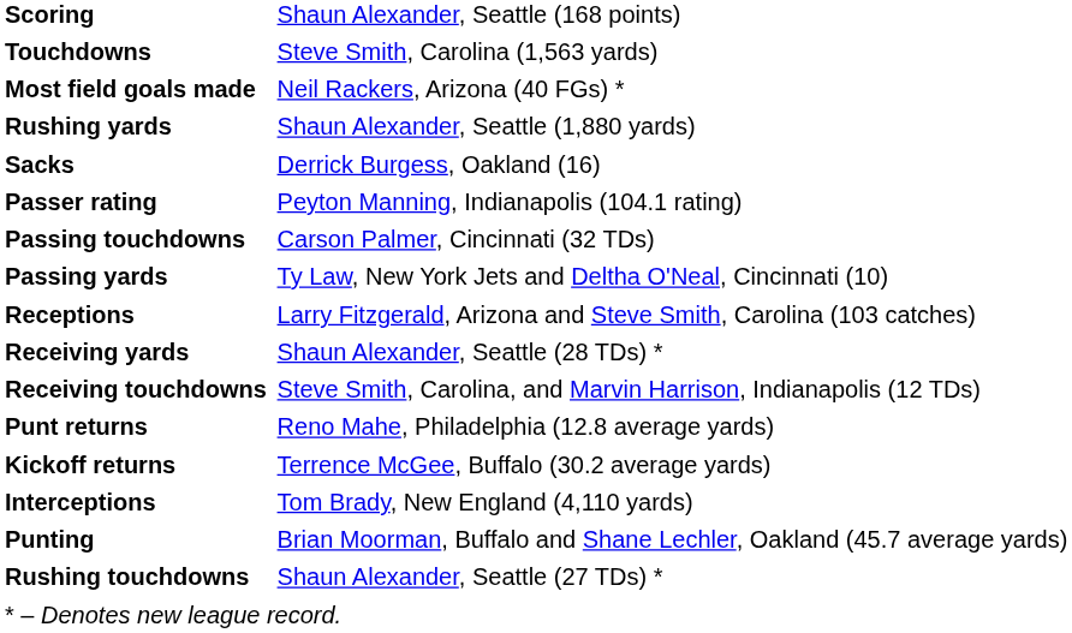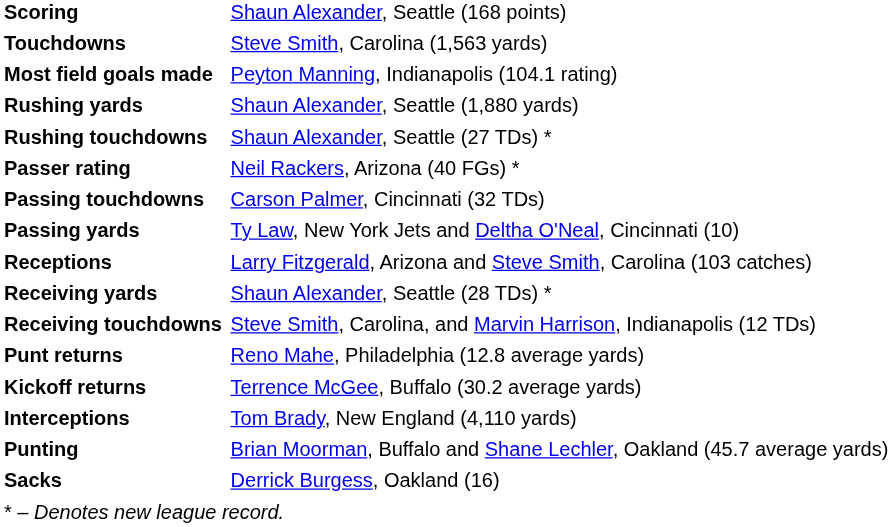 <table cellpadding="3" cellspacing="1">
 <tr>
 <td><strong>Scoring</strong></td>
 <td><a href='#'>Shaun Alexander</a>, Seattle (168 points)</td>
 </tr>
 <tr>
 <td><strong>Touchdowns</strong></td>
 <td><a href='#'>Steve Smith</a>, Carolina (1,563 yards)</td>
 </tr>
 <tr>
 <td><strong>Most field goals made</strong></td>
-<td><a href='#'>Neil Rackers</a>, Arizona (40 FGs) *</td>
+<td><a href='#'>Peyton Manning</a>, Indianapolis (104.1 rating)</td>
 </tr>
 <tr>
 <td><strong>Rushing yards</strong></td>
 <td><a href='#'>Shaun Alexander</a>, Seattle (1,880 yards)</td>
 </tr>
 <tr>
-<td><strong>Sacks</strong></td>
-<td><a href='#'>Derrick Burgess</a>, Oakland (16)</td>
+<td><strong>Rushing touchdowns</strong></td>
+<td><a href='#'>Shaun Alexander</a>, Seattle (27 TDs) *</td>
 </tr>
 <tr>
 <td><strong>Passer rating</strong></td>
-<td><a href='#'>Peyton Manning</a>, Indianapolis (104.1 rating)</td>
+<td><a href='#'>Neil Rackers</a>, Arizona (40 FGs) *</td>
 </tr>
 <tr>
 <td><strong>Passing touchdowns</strong></td>
 <td><a href='#'>Carson Palmer</a>, Cincinnati (32 TDs)</td>
 </tr>
 <tr>
 <td><strong>Passing yards</strong></td>
 <td><a href='#'>Ty Law</a>, New York Jets and <a href='#'>Deltha O'Neal</a>, Cincinnati (10)</td>
 </tr>
 <tr>
 <td><strong>Receptions</strong></td>
 <td><a href='#'>Larry Fitzgerald</a>, Arizona and <a href='#'>Steve Smith</a>, Carolina (103 catches)</td>
 </tr>
 <tr>
 <td><strong>Receiving yards</strong></td>
 <td><a href='#'>Shaun Alexander</a>, Seattle (28 TDs) *</td>
 </tr>
 <tr>
 <td><strong>Receiving touchdowns</strong></td>
 <td><a href='#'>Steve Smith</a>, Carolina, and <a href='#'>Marvin Harrison</a>, Indianapolis (12 TDs)</td>
 </tr>
 <tr>
 <td><strong>Punt returns</strong></td>
 <td><a href='#'>Reno Mahe</a>, Philadelphia (12.8 average yards)</td>
 </tr>
 <tr>
 <td><strong>Kickoff returns</strong></td>
 <td><a href='#'>Terrence McGee</a>, Buffalo (30.2 average yards)</td>
 </tr>
 <tr>
 <td><strong>Interceptions</strong></td>
 <td><a href='#'>Tom Brady</a>, New England (4,110 yards)</td>
 </tr>
 <tr>
 <td><strong>Punting</strong></td>
 <td><a href='#'>Brian Moorman</a>, Buffalo and <a href='#'>Shane Lechler</a>, Oakland (45.7 average yards)</td>
 </tr>
 <tr>
-<td><strong>Rushing touchdowns</strong></td>
-<td><a href='#'>Shaun Alexander</a>, Seattle (27 TDs) *</td>
+<td><strong>Sacks</strong></td>
+<td><a href='#'>Derrick Burgess</a>, Oakland (16)</td>
 </tr>
 <tr>
 <td colspan="2">* – <em>Denotes new league record.</em></td>
 </tr>
 </table>
